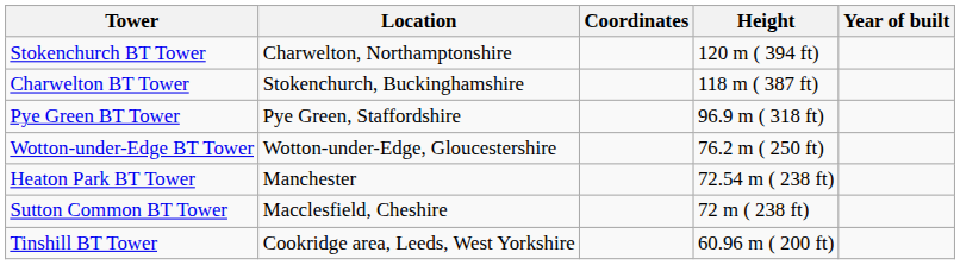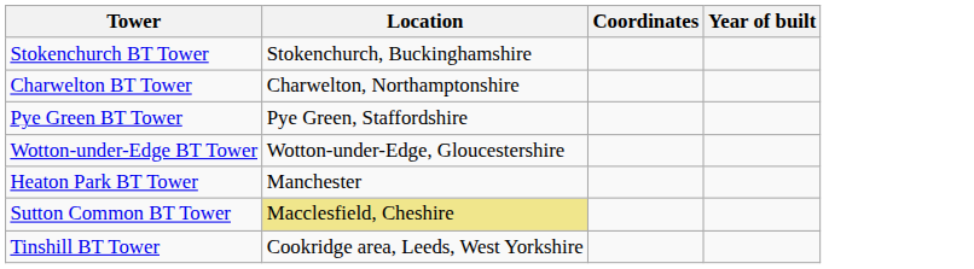 <table class="wikitable sortable">
 <tr>
 <th>Tower</th>
 <th>Location</th>
 <th>Coordinates</th>
-<th>Height</th>
 <th>Year of built</th>
 </tr>
 <tr>
 <td><a href='#'>Stokenchurch BT Tower</a></td>
-<td>Charwelton, Northamptonshire</td>
+<td>Stokenchurch, Buckinghamshire</td>
 <td></td>
-<td>120 m ( 394 ft)</td>
 <td></td>
 </tr>
 <tr>
 <td><a href='#'>Charwelton BT Tower</a></td>
-<td>Stokenchurch, Buckinghamshire</td>
+<td>Charwelton, Northamptonshire</td>
 <td></td>
-<td>118 m ( 387 ft)</td>
 <td></td>
 </tr>
 <tr>
 <td><a href='#'>Pye Green BT Tower</a></td>
 <td>Pye Green, Staffordshire</td>
 <td></td>
-<td>96.9 m ( 318 ft)</td>
 <td></td>
 </tr>
 <tr>
 <td><a href='#'>Wotton-under-Edge BT Tower</a></td>
 <td>Wotton-under-Edge, Gloucestershire</td>
 <td></td>
-<td>76.2 m ( 250 ft)</td>
 <td></td>
 </tr>
 <tr>
 <td><a href='#'>Heaton Park BT Tower</a></td>
 <td>Manchester</td>
 <td></td>
-<td>72.54 m ( 238 ft)</td>
 <td></td>
 </tr>
 <tr>
 <td><a href='#'>Sutton Common BT Tower</a></td>
-<td>Macclesfield, Cheshire</td>
+<td style="background: khaki;">Macclesfield, Cheshire</td>
 <td></td>
-<td>72 m ( 238 ft)</td>
 <td></td>
 </tr>
 <tr>
 <td><a href='#'>Tinshill BT Tower</a></td>
 <td>Cookridge area, Leeds, West Yorkshire</td>
 <td></td>
-<td>60.96 m ( 200 ft)</td>
 <td></td>
 </tr>
 </table>
